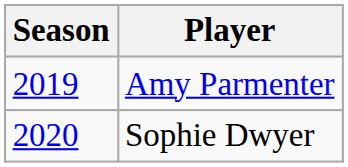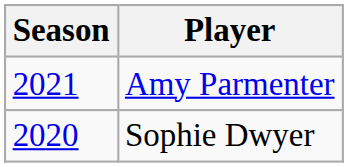 <table class="wikitable collapsible">
 <tr>
 <th>Season</th>
 <th>Player</th>
 </tr>
 <tr>
-<td><a href='#'>2019</a></td>
+<td><a href='#'>2021</a></td>
 <td><a href='#'>Amy Parmenter</a></td>
 </tr>
 <tr>
 <td><a href='#'>2020</a></td>
 <td>Sophie Dwyer</td>
 </tr>
 </table>
